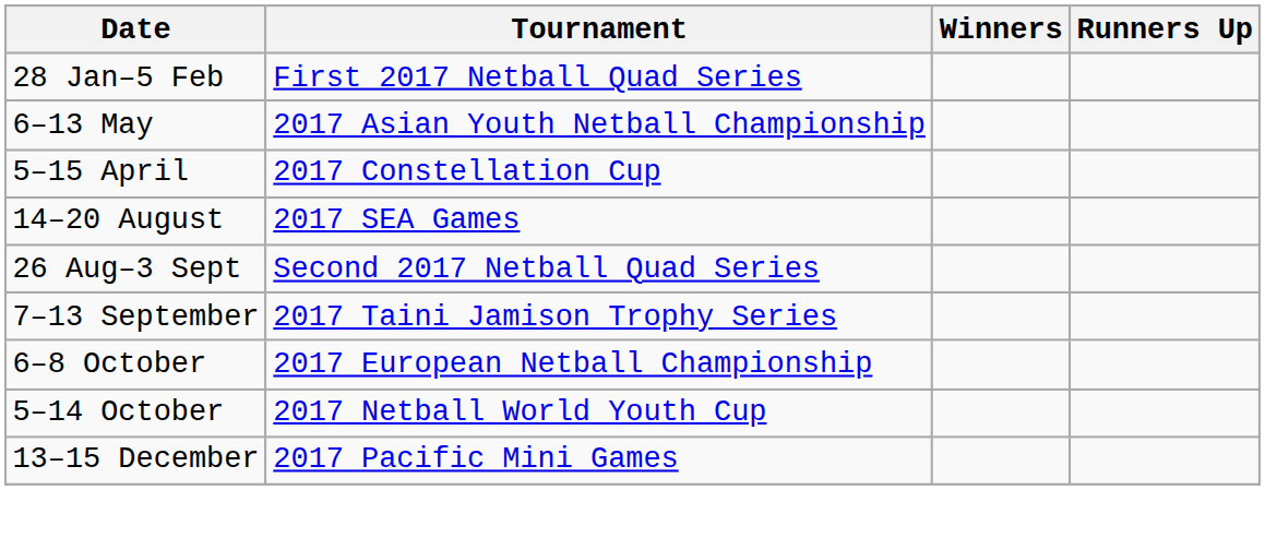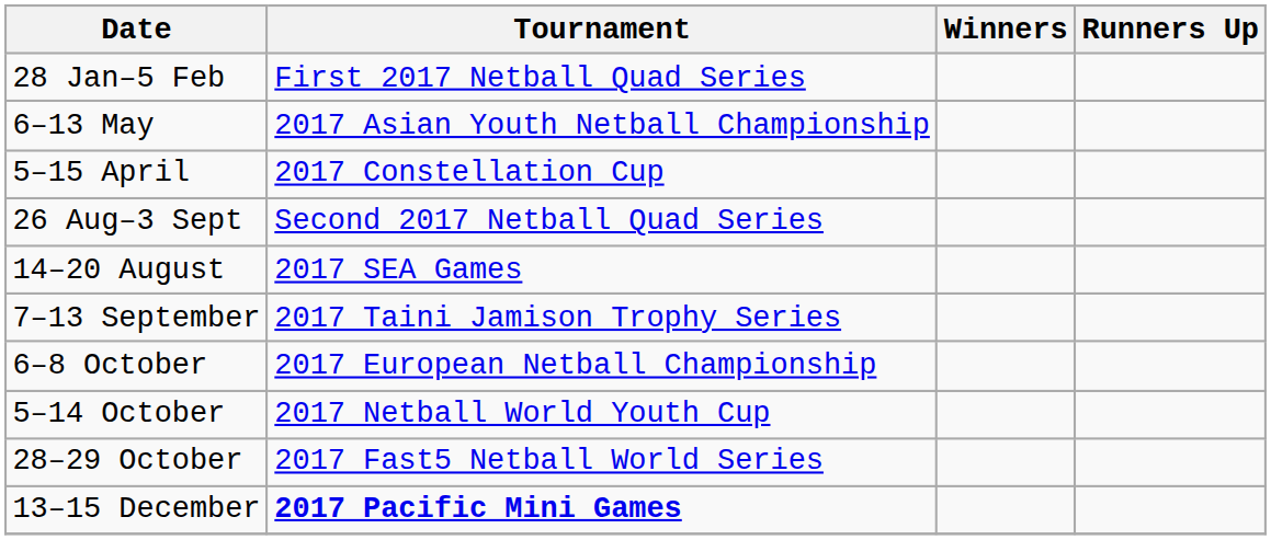 <table class="wikitable collapsible">
 <tr>
 <th>Date</th>
 <th>Tournament</th>
 <th>Winners</th>
 <th>Runners Up</th>
 </tr>
 <tr>
 <td>28 Jan–5 Feb</td>
 <td><a href='#'>First 2017 Netball Quad Series</a></td>
 <td></td>
 <td></td>
 </tr>
 <tr>
 <td>6–13 May</td>
 <td><a href='#'>2017 Asian Youth Netball Championship</a></td>
 <td></td>
 <td></td>
 </tr>
 <tr>
 <td>5–15 April</td>
 <td><a href='#'>2017 Constellation Cup</a></td>
 <td></td>
 <td></td>
 </tr>
 <tr>
-<td>14–20 August</td>
-<td><a href='#'>2017 SEA Games</a></td>
+<td>26 Aug–3 Sept</td>
+<td><a href='#'>Second 2017 Netball Quad Series</a></td>
 <td></td>
 <td></td>
 </tr>
 <tr>
-<td>26 Aug–3 Sept</td>
-<td><a href='#'>Second 2017 Netball Quad Series</a></td>
+<td>14–20 August</td>
+<td><a href='#'>2017 SEA Games</a></td>
 <td></td>
 <td></td>
 </tr>
 <tr>
 <td>7–13 September</td>
 <td><a href='#'>2017 Taini Jamison Trophy Series</a></td>
 <td></td>
 <td></td>
 </tr>
 <tr>
 <td>6–8 October</td>
 <td><a href='#'>2017 European Netball Championship</a></td>
 <td></td>
 <td></td>
 </tr>
 <tr>
 <td>5–14 October</td>
 <td><a href='#'>2017 Netball World Youth Cup</a></td>
 <td></td>
 <td></td>
 </tr>
 <tr>
+<td>28–29 October</td>
+<td><a href='#'>2017 Fast5 Netball World Series</a></td>
+<td></td>
+<td></td>
+</tr>
+<tr>
 <td>13–15 December</td>
-<td><a href='#'>2017 Pacific Mini Games</a></td>
+<td><strong><a href='#'>2017 Pacific Mini Games</a></strong></td>
 <td></td>
 <td></td>
 </tr>
 <tr>
 </tr>
 </table>
